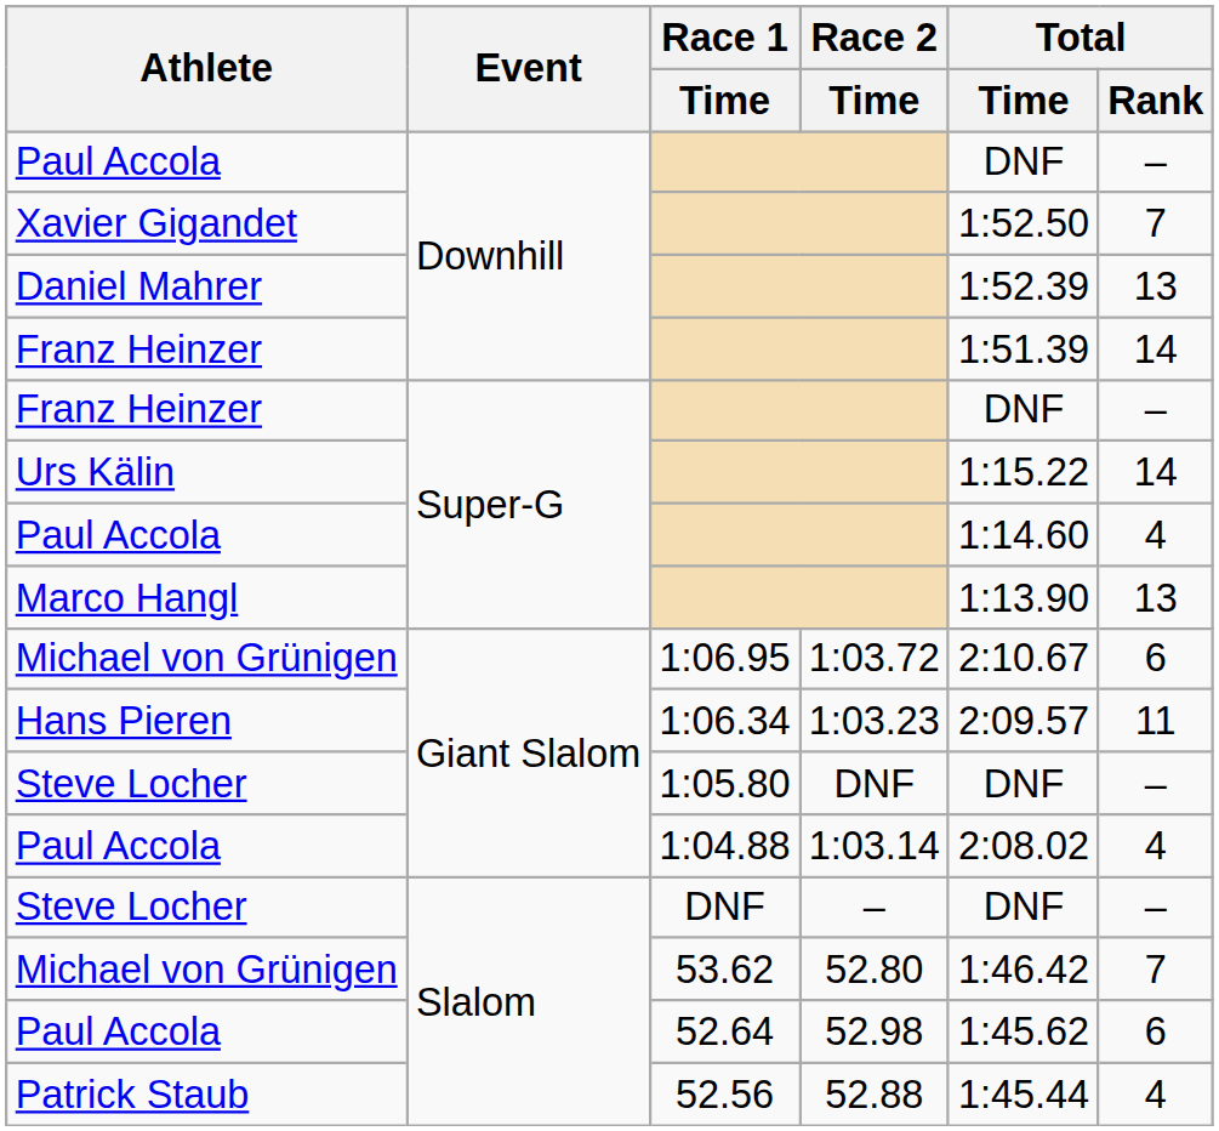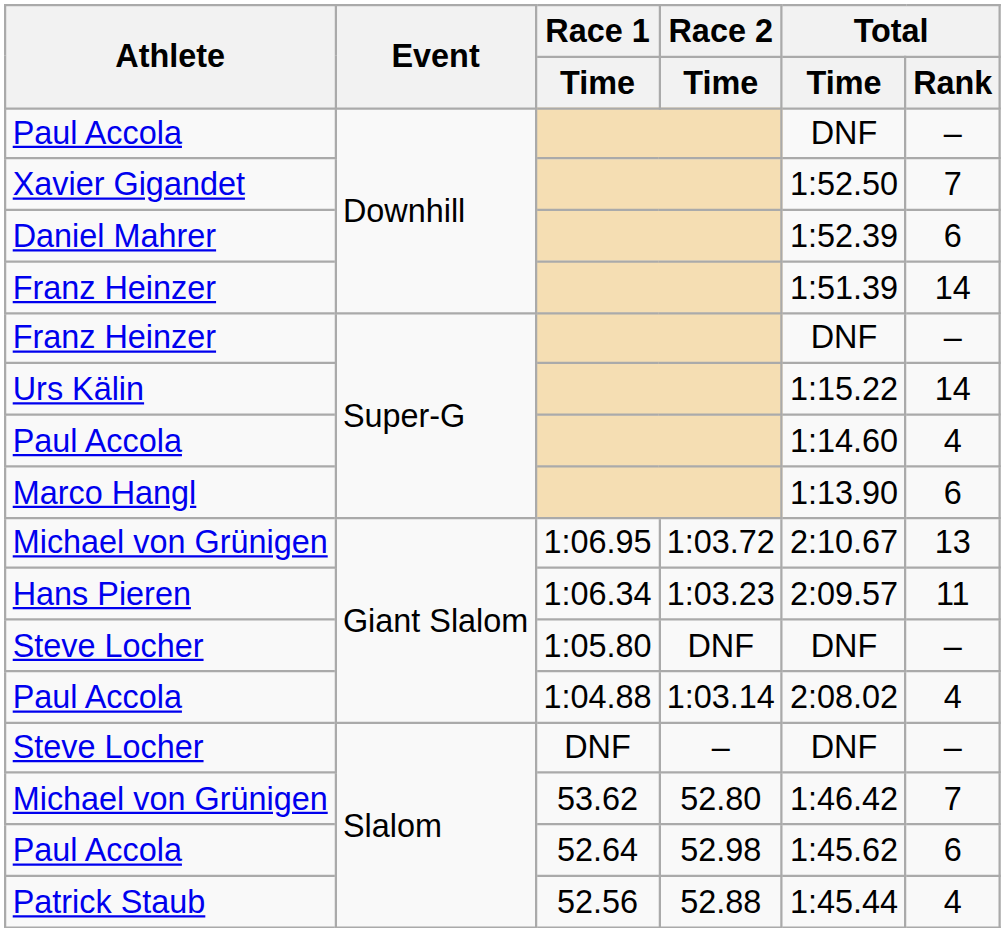 <table class="wikitable" style="font-size:90%">
 <tr>
 <th rowspan="2">Athlete</th>
 <th rowspan="2">Event</th>
 <th>Race 1</th>
 <th>Race 2</th>
 <th colspan="2">Total</th>
 </tr>
 <tr>
 <th>Time</th>
 <th>Time</th>
 <th>Time</th>
 <th>Rank</th>
 </tr>
 <tr>
 <td><a href='#'>Paul Accola</a></td>
 <td rowspan="4">Downhill</td>
 <td colspan="2" bgcolor="wheat"></td>
 <td align="center">DNF</td>
 <td align="center">–</td>
 </tr>
 <tr>
 <td><a href='#'>Xavier Gigandet</a></td>
 <td colspan="2" bgcolor="wheat"></td>
 <td align="center">1:52.50</td>
 <td align="center">7</td>
 </tr>
 <tr>
 <td><a href='#'>Daniel Mahrer</a></td>
 <td colspan="2" bgcolor="wheat"></td>
 <td align="center">1:52.39</td>
-<td align="center">13</td>
+<td align="center">6</td>
 </tr>
 <tr>
 <td><a href='#'>Franz Heinzer</a></td>
 <td colspan="2" bgcolor="wheat"></td>
 <td align="center">1:51.39</td>
 <td align="center">14</td>
 </tr>
 <tr>
 <td><a href='#'>Franz Heinzer</a></td>
 <td rowspan="4">Super-G</td>
 <td colspan="2" bgcolor="wheat"></td>
 <td align="center">DNF</td>
 <td align="center">–</td>
 </tr>
 <tr>
 <td><a href='#'>Urs Kälin</a></td>
 <td colspan="2" bgcolor="wheat"></td>
 <td align="center">1:15.22</td>
 <td align="center">14</td>
 </tr>
 <tr>
 <td><a href='#'>Paul Accola</a></td>
 <td colspan="2" bgcolor="wheat"></td>
 <td align="center">1:14.60</td>
 <td align="center">4</td>
 </tr>
 <tr>
 <td><a href='#'>Marco Hangl</a></td>
 <td colspan="2" bgcolor="wheat"></td>
 <td align="center">1:13.90</td>
-<td align="center">13</td>
+<td align="center">6</td>
 </tr>
 <tr>
 <td><a href='#'>Michael von Grünigen</a></td>
 <td rowspan="4">Giant Slalom</td>
 <td align="center">1:06.95</td>
 <td align="center">1:03.72</td>
 <td align="center">2:10.67</td>
-<td align="center">6</td>
+<td align="center">13</td>
 </tr>
 <tr>
 <td><a href='#'>Hans Pieren</a></td>
 <td align="center">1:06.34</td>
 <td align="center">1:03.23</td>
 <td align="center">2:09.57</td>
 <td align="center">11</td>
 </tr>
 <tr>
 <td><a href='#'>Steve Locher</a></td>
 <td align="center">1:05.80</td>
 <td align="center">DNF</td>
 <td align="center">DNF</td>
 <td align="center">–</td>
 </tr>
 <tr>
 <td><a href='#'>Paul Accola</a></td>
 <td align="center">1:04.88</td>
 <td align="center">1:03.14</td>
 <td align="center">2:08.02</td>
 <td align="center">4</td>
 </tr>
 <tr>
 <td><a href='#'>Steve Locher</a></td>
 <td rowspan="4">Slalom</td>
 <td align="center">DNF</td>
 <td align="center">–</td>
 <td align="center">DNF</td>
 <td align="center">–</td>
 </tr>
 <tr>
 <td><a href='#'>Michael von Grünigen</a></td>
 <td align="center">53.62</td>
 <td align="center">52.80</td>
 <td align="center">1:46.42</td>
 <td align="center">7</td>
 </tr>
 <tr>
 <td><a href='#'>Paul Accola</a></td>
 <td align="center">52.64</td>
 <td align="center">52.98</td>
 <td align="center">1:45.62</td>
 <td align="center">6</td>
 </tr>
 <tr>
 <td><a href='#'>Patrick Staub</a></td>
 <td align="center">52.56</td>
 <td align="center">52.88</td>
 <td align="center">1:45.44</td>
 <td align="center">4</td>
 </tr>
 </table>
